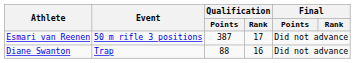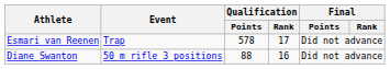 <table class="wikitable" style="font-size:90%">
 <tr>
 <th rowspan="2">Athlete</th>
 <th rowspan="2">Event</th>
 <th colspan=2>Qualification</th>
 <th colspan=2>Final</th>
 </tr>
 <tr style="font-size:95%">
 <th>Points</th>
 <th>Rank</th>
 <th>Points</th>
 <th>Rank</th>
 </tr>
 <tr align=center>
 <td align=left><a href='#'>Esmari van Reenen</a></td>
-<td align=left><a href='#'>50 m rifle 3 positions</a></td>
-<td>387</td>
+<td align=left><a href='#'>Trap</a></td>
+<td>578</td>
 <td>17</td>
 <td colspan=2>Did not advance</td>
 </tr>
 <tr align=center>
 <td align=left><a href='#'>Diane Swanton</a></td>
-<td align=left><a href='#'>Trap</a></td>
+<td align=left><a href='#'>50 m rifle 3 positions</a></td>
 <td>88</td>
 <td>16</td>
 <td colspan=2>Did not advance</td>
 </tr>
 </table>
